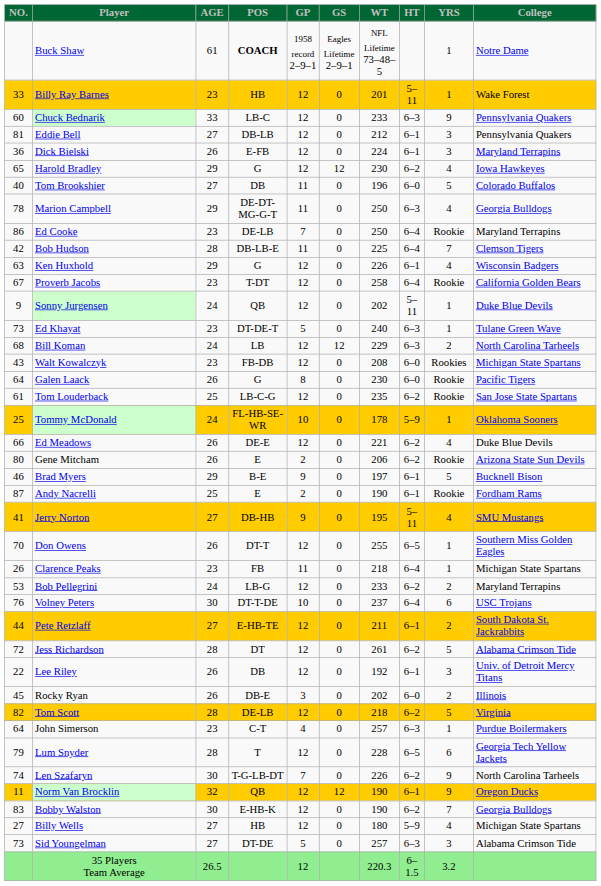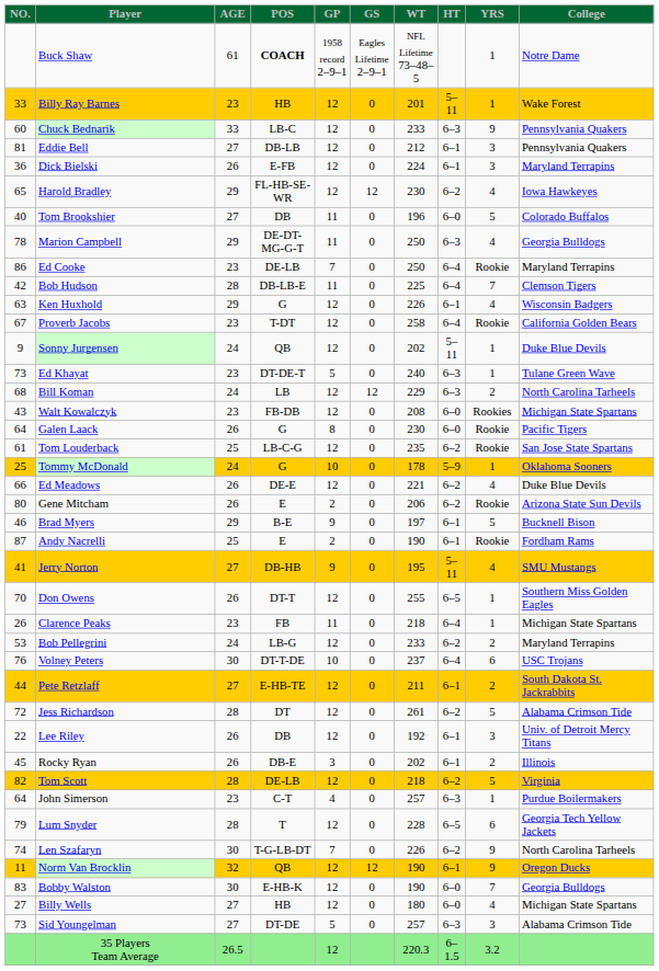 <table class="wikitable sortable sortable" style="text-align:center; width:100%">
 <tr>
 <th width=2% style="color:silver; background-color:#006633">NO.</th>
 <th width=20% style="color:silver; background-color:#006633">Player</th>
 <th width=2% style="color:silver; background-color:#006633">AGE</th>
 <th width=6% style="color:silver; background-color:#006633">POS</th>
 <th width=2% style="color:silver; background-color:#006633">GP</th>
 <th width=2% style="color:silver; background-color:#006633">GS</th>
 <th width=2% style="color:silver; background-color:#006633">WT</th>
 <th width=2% style="color:silver; background-color:#006633">HT</th>
 <th width=4% style="color:silver; background-color:#006633">YRS</th>
 <th width=15% style="color:silver; background-color:#006633">College</th>
 </tr>
 <tr>
 <td></td>
 <td align=left><a href='#'>Buck Shaw</a></td>
 <td>61</td>
 <td><strong>COACH</strong></td>
 <td><sub>1958<br> record</sub><br>2–9–1</td>
 <td><sub>Eagles <br>Lifetime</sub><br> 2–9–1</td>
 <td><sub>NFL <br>Lifetime</sub><br> 73–48–5</td>
 <td></td>
 <td>1</td>
 <td - align=left><a href='#'>Notre Dame</a></td>
 </tr>
 <tr bgcolor=#ffcc00>
 <td>33</td>
 <td - align=left><a href='#'>Billy Ray Barnes</a></td>
 <td>23</td>
 <td>HB</td>
 <td>12</td>
 <td>0</td>
 <td>201</td>
 <td>5–11</td>
 <td>1</td>
 <td - align=left>Wake Forest</td>
 </tr>
 <tr>
 <td>60</td>
 <td - align=left bgcolor=#CCFFCC><a href='#'>Chuck Bednarik</a></td>
 <td>33</td>
 <td>LB-C</td>
 <td>12</td>
 <td>0</td>
 <td>233</td>
 <td>6–3</td>
 <td>9</td>
 <td - align=left><a href='#'>Pennsylvania Quakers</a></td>
 </tr>
 <tr>
 <td>81</td>
 <td - align=left><a href='#'>Eddie Bell</a></td>
 <td>27</td>
 <td>DB-LB</td>
 <td>12</td>
 <td>0</td>
 <td>212</td>
 <td>6–1</td>
 <td>3</td>
 <td - align=left>Pennsylvania Quakers</td>
 </tr>
 <tr>
 <td>36</td>
 <td - align=left><a href='#'>Dick Bielski</a></td>
 <td>26</td>
 <td>E-FB</td>
 <td>12</td>
 <td>0</td>
 <td>224</td>
 <td>6–1</td>
 <td>3</td>
 <td - align=left><a href='#'>Maryland Terrapins</a></td>
 </tr>
 <tr>
 <td>65</td>
 <td - align=left><a href='#'>Harold Bradley</a></td>
 <td>29</td>
-<td>G</td>
+<td>FL-HB-SE-WR</td>
 <td>12</td>
 <td>12</td>
 <td>230</td>
 <td>6–2</td>
 <td>4</td>
 <td - align=left><a href='#'>Iowa Hawkeyes</a></td>
 </tr>
 <tr>
 <td>40</td>
 <td - align=left><a href='#'>Tom Brookshier</a></td>
 <td>27</td>
 <td>DB</td>
 <td>11</td>
 <td>0</td>
 <td>196</td>
 <td>6–0</td>
 <td>5</td>
 <td - align=left><a href='#'>Colorado Buffalos</a></td>
 </tr>
 <tr>
 <td>78</td>
 <td - align=left><a href='#'>Marion Campbell</a></td>
 <td>29</td>
 <td>DE-DT-MG-G-T</td>
 <td>11</td>
 <td>0</td>
 <td>250</td>
 <td>6–3</td>
 <td>4</td>
 <td - align=left><a href='#'>Georgia Bulldogs</a></td>
 </tr>
 <tr>
 <td>86</td>
 <td - align=left><a href='#'>Ed Cooke</a></td>
 <td>23</td>
 <td>DE-LB</td>
 <td>7</td>
 <td>0</td>
 <td>250</td>
 <td>6–4</td>
 <td>Rookie</td>
 <td - align=left>Maryland Terrapins</td>
 </tr>
 <tr>
 <td>42</td>
 <td - align=left><a href='#'>Bob Hudson</a></td>
 <td>28</td>
 <td>DB-LB-E</td>
 <td>11</td>
 <td>0</td>
 <td>225</td>
 <td>6–4</td>
 <td>7</td>
 <td - align=left><a href='#'>Clemson Tigers</a></td>
 </tr>
 <tr align=center>
 <td>63</td>
 <td - align=left><a href='#'>Ken Huxhold</a></td>
 <td>29</td>
 <td>G</td>
 <td>12</td>
 <td>0</td>
 <td>226</td>
 <td>6–1</td>
 <td>4</td>
 <td - align=left><a href='#'>Wisconsin Badgers</a></td>
 </tr>
 <tr>
 <td>67</td>
 <td - align=left><a href='#'>Proverb Jacobs</a></td>
 <td>23</td>
 <td>T-DT</td>
 <td>12</td>
 <td>0</td>
 <td>258</td>
 <td>6–4</td>
 <td>Rookie</td>
 <td - align=left><a href='#'>California Golden Bears</a></td>
 </tr>
 <tr>
 <td>9</td>
 <td - align=left bgcolor=#CCFFCC><a href='#'>Sonny Jurgensen</a></td>
 <td>24</td>
 <td>QB</td>
 <td>12</td>
 <td>0</td>
 <td>202</td>
 <td>5–11</td>
 <td>1</td>
 <td - align=left><a href='#'>Duke Blue Devils</a></td>
 </tr>
 <tr>
 <td>73</td>
 <td - align=left><a href='#'>Ed Khayat</a></td>
 <td>23</td>
 <td>DT-DE-T</td>
 <td>5</td>
 <td>0</td>
 <td>240</td>
 <td>6–3</td>
 <td>1</td>
 <td - align=left><a href='#'>Tulane Green Wave</a></td>
 </tr>
 <tr align=center>
 <td>68</td>
 <td - align=left><a href='#'>Bill Koman</a></td>
 <td>24</td>
 <td>LB</td>
 <td>12</td>
 <td>12</td>
 <td>229</td>
 <td>6–3</td>
 <td>2</td>
 <td - align=left><a href='#'>North Carolina Tarheels</a></td>
 </tr>
 <tr>
 <td>43</td>
 <td style="text-align:left"><a href='#'>Walt Kowalczyk</a></td>
 <td>23</td>
 <td>FB-DB</td>
 <td>12</td>
 <td>0</td>
 <td>208</td>
 <td>6–0</td>
 <td>Rookies</td>
 <td - align=left><a href='#'>Michigan State Spartans</a></td>
 </tr>
 <tr>
 <td>64</td>
 <td - align=left><a href='#'>Galen Laack</a></td>
 <td>26</td>
 <td>G</td>
 <td>8</td>
 <td>0</td>
 <td>230</td>
 <td>6–0</td>
 <td>Rookie</td>
 <td - align=left><a href='#'>Pacific Tigers</a></td>
 </tr>
 <tr>
 <td>61</td>
 <td - align=left><a href='#'>Tom Louderback</a></td>
 <td>25</td>
 <td>LB-C-G</td>
 <td>12</td>
 <td>0</td>
 <td>235</td>
 <td>6–2</td>
 <td>Rookie</td>
 <td - align=left><a href='#'>San Jose State Spartans</a></td>
 </tr>
 <tr bgcolor=#ffcc00>
 <td>25</td>
 <td - align=left bgcolor=#CCFFCC><a href='#'>Tommy McDonald</a></td>
 <td>24</td>
-<td>FL-HB-SE-WR</td>
+<td>G</td>
 <td>10</td>
 <td>0</td>
 <td>178</td>
 <td>5–9</td>
 <td>1</td>
 <td - align=left><a href='#'>Oklahoma Sooners</a></td>
 </tr>
 <tr>
 <td>66</td>
 <td - align=left><a href='#'>Ed Meadows</a></td>
 <td>26</td>
 <td>DE-E</td>
 <td>12</td>
 <td>0</td>
 <td>221</td>
 <td>6–2</td>
 <td>4</td>
 <td - align=left>Duke Blue Devils</td>
 </tr>
 <tr>
 <td>80</td>
 <td - align=left>Gene Mitcham</td>
 <td>26</td>
 <td>E</td>
 <td>2</td>
 <td>0</td>
 <td>206</td>
 <td>6–2</td>
 <td>Rookie</td>
 <td - align=left><a href='#'>Arizona State Sun Devils</a></td>
 </tr>
 <tr>
 <td>46</td>
 <td - align=left><a href='#'>Brad Myers</a></td>
 <td>29</td>
 <td>B-E</td>
 <td>9</td>
 <td>0</td>
 <td>197</td>
 <td>6–1</td>
 <td>5</td>
 <td - align=left><a href='#'>Bucknell Bison</a></td>
 </tr>
 <tr>
 <td>87</td>
 <td - align=left><a href='#'>Andy Nacrelli</a></td>
 <td>25</td>
 <td>E</td>
 <td>2</td>
 <td>0</td>
 <td>190</td>
 <td>6–1</td>
 <td>Rookie</td>
 <td - align=left><a href='#'>Fordham Rams</a></td>
 </tr>
 <tr bgcolor=#ffcc00>
 <td>41</td>
 <td - align=left><a href='#'>Jerry Norton</a></td>
 <td>27</td>
 <td>DB-HB</td>
 <td>9</td>
 <td>0</td>
 <td>195</td>
 <td>5–11</td>
 <td>4</td>
 <td - align=left><a href='#'>SMU Mustangs</a></td>
 </tr>
 <tr>
 <td>70</td>
 <td - align=left><a href='#'>Don Owens</a></td>
 <td>26</td>
 <td>DT-T</td>
 <td>12</td>
 <td>0</td>
 <td>255</td>
 <td>6–5</td>
 <td>1</td>
 <td - align=left><a href='#'>Southern Miss Golden Eagles</a></td>
 </tr>
 <tr>
 <td>26</td>
 <td - align=left><a href='#'>Clarence Peaks</a></td>
 <td>23</td>
 <td>FB</td>
 <td>11</td>
 <td>0</td>
 <td>218</td>
 <td>6–4</td>
 <td>1</td>
 <td - align=left>Michigan State Spartans</td>
 </tr>
 <tr>
 <td>53</td>
 <td - align=left><a href='#'>Bob Pellegrini</a></td>
 <td>24</td>
 <td>LB-G</td>
 <td>12</td>
 <td>0</td>
 <td>233</td>
 <td>6–2</td>
 <td>2</td>
 <td - align=left>Maryland Terrapins</td>
 </tr>
 <tr>
 <td>76</td>
 <td - align=left><a href='#'>Volney Peters</a></td>
 <td>30</td>
 <td>DT-T-DE</td>
 <td>10</td>
 <td>0</td>
 <td>237</td>
 <td>6–4</td>
 <td>6</td>
 <td - align=left><a href='#'>USC Trojans</a></td>
 </tr>
 <tr bgcolor=#ffcc00>
 <td>44</td>
 <td - align=left><a href='#'>Pete Retzlaff</a></td>
 <td>27</td>
 <td>E-HB-TE</td>
 <td>12</td>
 <td>0</td>
 <td>211</td>
 <td>6–1</td>
 <td>2</td>
 <td - align=left><a href='#'>South Dakota St. Jackrabbits</a></td>
 </tr>
 <tr>
 <td>72</td>
 <td - align=left><a href='#'>Jess Richardson</a></td>
 <td>28</td>
 <td>DT</td>
 <td>12</td>
 <td>0</td>
 <td>261</td>
 <td>6–2</td>
 <td>5</td>
 <td - align=left><a href='#'>Alabama Crimson Tide</a></td>
 </tr>
 <tr>
 <td>22</td>
 <td - align=left><a href='#'>Lee Riley</a></td>
 <td>26</td>
 <td>DB</td>
 <td>12</td>
 <td>0</td>
 <td>192</td>
 <td>6–1</td>
 <td>3</td>
 <td - align=left><a href='#'>Univ. of Detroit Mercy Titans</a></td>
 </tr>
 <tr>
 <td>45</td>
 <td - align=left>Rocky Ryan</td>
 <td>26</td>
 <td>DB-E</td>
 <td>3</td>
 <td>0</td>
 <td>202</td>
-<td>6–0</td>
+<td>6–1</td>
 <td>2</td>
 <td - align=left><a href='#'>Illinois</a></td>
 </tr>
 <tr bgcolor=#ffcc00>
 <td>82</td>
 <td - align=left><a href='#'>Tom Scott</a></td>
 <td>28</td>
 <td>DE-LB</td>
 <td>12</td>
 <td>0</td>
 <td>218</td>
 <td>6–2</td>
 <td>5</td>
 <td - align=left><a href='#'>Virginia</a></td>
 </tr>
 <tr>
 <td>64</td>
 <td - align=left>John Simerson</td>
 <td>23</td>
 <td>C-T</td>
 <td>4</td>
 <td>0</td>
 <td>257</td>
 <td>6–3</td>
 <td>1</td>
 <td - align=left><a href='#'>Purdue Boilermakers</a></td>
 </tr>
 <tr>
 <td>79</td>
 <td - align=left><a href='#'>Lum Snyder</a></td>
 <td>28</td>
 <td>T</td>
 <td>12</td>
 <td>0</td>
 <td>228</td>
 <td>6–5</td>
 <td>6</td>
 <td - align=left><a href='#'>Georgia Tech Yellow Jackets</a></td>
 </tr>
 <tr>
 <td>74</td>
 <td - align=left><a href='#'>Len Szafaryn</a></td>
 <td>30</td>
 <td>T-G-LB-DT</td>
 <td>7</td>
 <td>0</td>
 <td>226</td>
 <td>6–2</td>
 <td>9</td>
 <td - align=left>North Carolina Tarheels</td>
 </tr>
 <tr bgcolor=#ffcc00>
 <td>11</td>
 <td - align=left bgcolor=#CCFFCC><a href='#'>Norm Van Brocklin</a></td>
 <td>32</td>
 <td>QB</td>
 <td>12</td>
 <td>12</td>
 <td>190</td>
 <td>6–1</td>
 <td>9</td>
 <td - align=left><a href='#'>Oregon Ducks</a></td>
 </tr>
 <tr>
 <td>83</td>
 <td - align=left><a href='#'>Bobby Walston</a></td>
 <td>30</td>
 <td>E-HB-K</td>
 <td>12</td>
 <td>0</td>
 <td>190</td>
-<td>6–2</td>
+<td>6–0</td>
 <td>7</td>
 <td - align=left><a href='#'>Georgia Bulldogs</a></td>
 </tr>
 <tr>
 <td>27</td>
 <td - align=left><a href='#'>Billy Wells</a></td>
 <td>27</td>
 <td>HB</td>
 <td>12</td>
 <td>0</td>
 <td>180</td>
-<td>5–9</td>
+<td>6–0</td>
 <td>4</td>
 <td - align=left>Michigan State Spartans</td>
 </tr>
 <tr>
 <td>73</td>
 <td - align=left><a href='#'>Sid Youngelman</a></td>
 <td>27</td>
 <td>DT-DE</td>
 <td>5</td>
 <td>0</td>
 <td>257</td>
 <td>6–3</td>
 <td>3</td>
 <td - align=left>Alabama Crimson Tide</td>
 </tr>
 <tr bgcolor="90EE90">
 <td></td>
 <td>35 Players<br> Team Average</td>
 <td>26.5</td>
 <td></td>
 <td>12</td>
 <td></td>
 <td>220.3</td>
 <td>6–1.5</td>
 <td>3.2</td>
 <td></td>
 </tr>
 </table>
